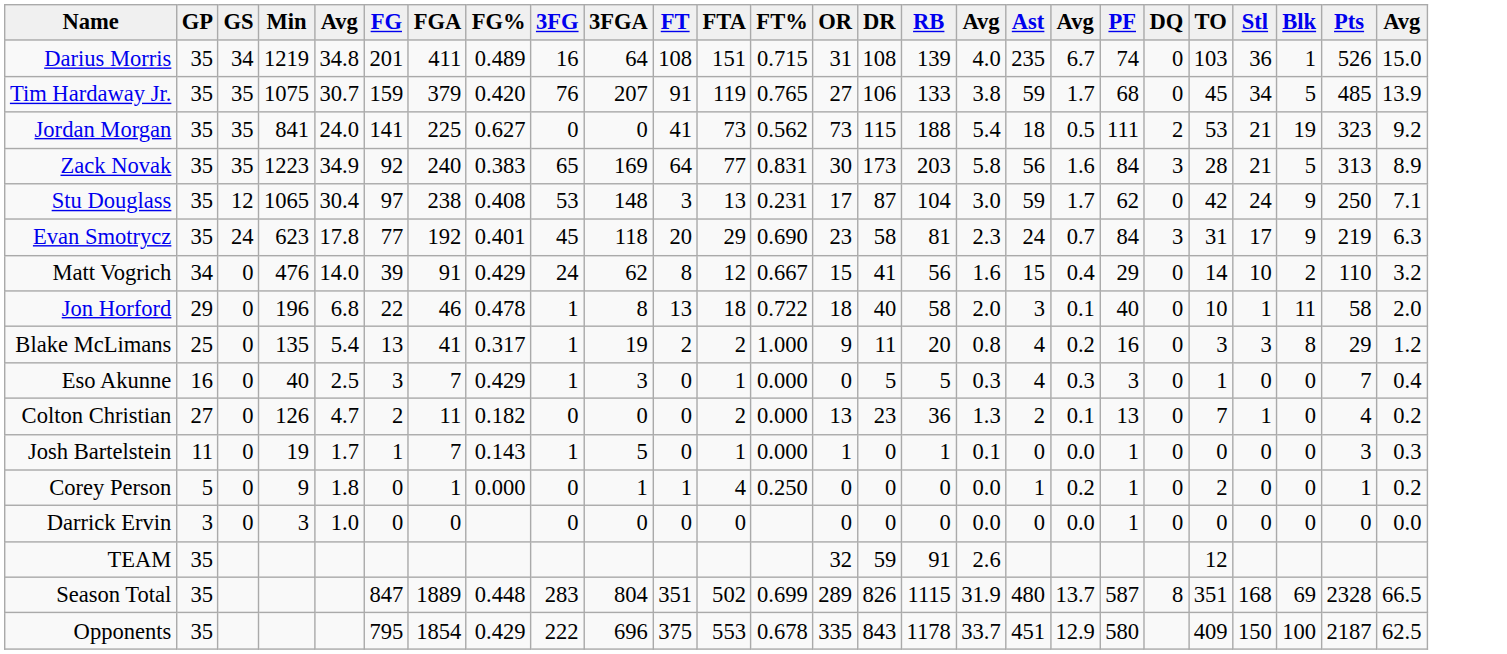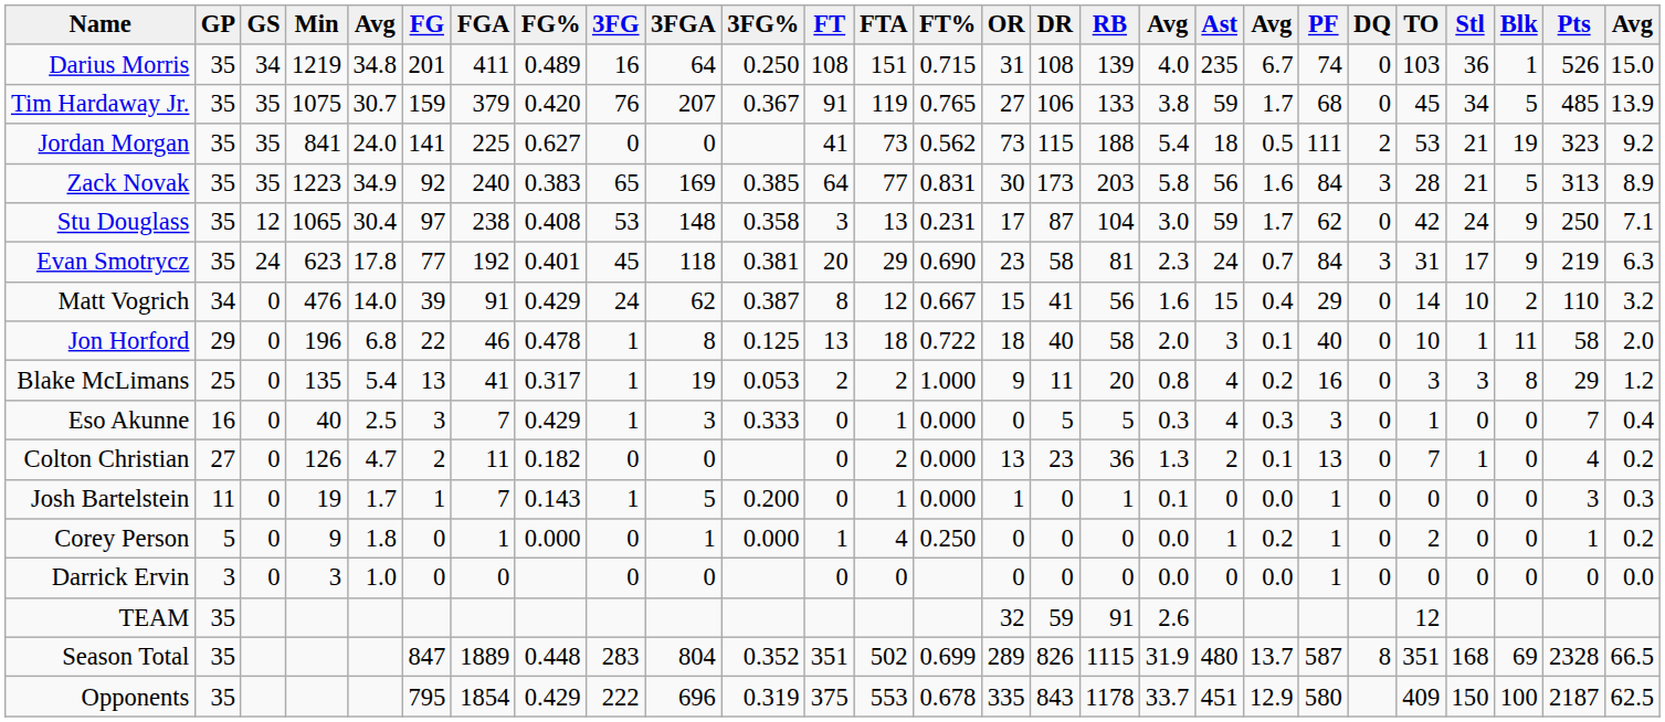 <table class="wikitable sortable" style="text-align:right">
 <tr>
 <td style="text-align:center; background:#f0f0f0;"><strong>Name</strong></td>
 <td style="text-align:center; background:#f0f0f0;"><strong>GP</strong></td>
 <td style="text-align:center; background:#f0f0f0;"><strong>GS</strong></td>
 <td style="text-align:center; background:#f0f0f0;"><strong>Min</strong></td>
 <td style="text-align:center; background:#f0f0f0;"><strong>Avg</strong></td>
 <td style="text-align:center; background:#f0f0f0;"><strong><a href='#'>FG</a></strong></td>
 <td style="text-align:center; background:#f0f0f0;"><strong>FGA</strong></td>
 <td style="text-align:center; background:#f0f0f0;"><strong>FG%</strong></td>
 <td style="text-align:center; background:#f0f0f0;"><strong><a href='#'>3FG</a></strong></td>
 <td style="text-align:center; background:#f0f0f0;"><strong>3FGA</strong></td>
+<td style="text-align:center; background:#f0f0f0;"><strong>3FG%</strong></td>
 <td style="text-align:center; background:#f0f0f0;"><strong><a href='#'>FT</a></strong></td>
 <td style="text-align:center; background:#f0f0f0;"><strong>FTA</strong></td>
 <td style="text-align:center; background:#f0f0f0;"><strong>FT%</strong></td>
 <td style="text-align:center; background:#f0f0f0;"><strong>OR</strong></td>
 <td style="text-align:center; background:#f0f0f0;"><strong>DR</strong></td>
 <td style="text-align:center; background:#f0f0f0;"><strong><a href='#'>RB</a></strong></td>
 <td style="text-align:center; background:#f0f0f0;"><strong>Avg</strong></td>
 <td style="text-align:center; background:#f0f0f0;"><strong><a href='#'>Ast</a></strong></td>
 <td style="text-align:center; background:#f0f0f0;"><strong>Avg</strong></td>
 <td style="text-align:center; background:#f0f0f0;"><strong><a href='#'>PF</a></strong></td>
 <td style="text-align:center; background:#f0f0f0;"><strong>DQ</strong></td>
 <td style="text-align:center; background:#f0f0f0;"><strong>TO</strong></td>
 <td style="text-align:center; background:#f0f0f0;"><strong><a href='#'>Stl</a></strong></td>
 <td style="text-align:center; background:#f0f0f0;"><strong><a href='#'>Blk</a></strong></td>
 <td style="text-align:center; background:#f0f0f0;"><strong><a href='#'>Pts</a></strong></td>
 <td style="text-align:center; background:#f0f0f0;"><strong>Avg</strong></td>
 </tr>
 <tr>
 <td><a href='#'>Darius Morris</a></td>
 <td>35</td>
 <td>34</td>
 <td>1219</td>
 <td>34.8</td>
 <td>201</td>
 <td>411</td>
 <td>0.489</td>
 <td>16</td>
 <td>64</td>
+<td>0.250</td>
 <td>108</td>
 <td>151</td>
 <td>0.715</td>
 <td>31</td>
 <td>108</td>
 <td>139</td>
 <td>4.0</td>
 <td>235</td>
 <td>6.7</td>
 <td>74</td>
 <td>0</td>
 <td>103</td>
 <td>36</td>
 <td>1</td>
 <td>526</td>
 <td>15.0</td>
 </tr>
 <tr>
 <td><a href='#'>Tim Hardaway Jr.</a></td>
 <td>35</td>
 <td>35</td>
 <td>1075</td>
 <td>30.7</td>
 <td>159</td>
 <td>379</td>
 <td>0.420</td>
 <td>76</td>
 <td>207</td>
+<td>0.367</td>
 <td>91</td>
 <td>119</td>
 <td>0.765</td>
 <td>27</td>
 <td>106</td>
 <td>133</td>
 <td>3.8</td>
 <td>59</td>
 <td>1.7</td>
 <td>68</td>
 <td>0</td>
 <td>45</td>
 <td>34</td>
 <td>5</td>
 <td>485</td>
 <td>13.9</td>
 </tr>
 <tr>
 <td><a href='#'>Jordan Morgan</a></td>
 <td>35</td>
 <td>35</td>
 <td>841</td>
 <td>24.0</td>
 <td>141</td>
 <td>225</td>
 <td>0.627</td>
 <td>0</td>
 <td>0</td>
+<td></td>
 <td>41</td>
 <td>73</td>
 <td>0.562</td>
 <td>73</td>
 <td>115</td>
 <td>188</td>
 <td>5.4</td>
 <td>18</td>
 <td>0.5</td>
 <td>111</td>
 <td>2</td>
 <td>53</td>
 <td>21</td>
 <td>19</td>
 <td>323</td>
 <td>9.2</td>
 </tr>
 <tr>
 <td><a href='#'>Zack Novak</a></td>
 <td>35</td>
 <td>35</td>
 <td>1223</td>
 <td>34.9</td>
 <td>92</td>
 <td>240</td>
 <td>0.383</td>
 <td>65</td>
 <td>169</td>
+<td>0.385</td>
 <td>64</td>
 <td>77</td>
 <td>0.831</td>
 <td>30</td>
 <td>173</td>
 <td>203</td>
 <td>5.8</td>
 <td>56</td>
 <td>1.6</td>
 <td>84</td>
 <td>3</td>
 <td>28</td>
 <td>21</td>
 <td>5</td>
 <td>313</td>
 <td>8.9</td>
 </tr>
 <tr>
 <td><a href='#'>Stu Douglass</a></td>
 <td>35</td>
 <td>12</td>
 <td>1065</td>
 <td>30.4</td>
 <td>97</td>
 <td>238</td>
 <td>0.408</td>
 <td>53</td>
 <td>148</td>
+<td>0.358</td>
 <td>3</td>
 <td>13</td>
 <td>0.231</td>
 <td>17</td>
 <td>87</td>
 <td>104</td>
 <td>3.0</td>
 <td>59</td>
 <td>1.7</td>
 <td>62</td>
 <td>0</td>
 <td>42</td>
 <td>24</td>
 <td>9</td>
 <td>250</td>
 <td>7.1</td>
 </tr>
 <tr>
 <td><a href='#'>Evan Smotrycz</a></td>
 <td>35</td>
 <td>24</td>
 <td>623</td>
 <td>17.8</td>
 <td>77</td>
 <td>192</td>
 <td>0.401</td>
 <td>45</td>
 <td>118</td>
+<td>0.381</td>
 <td>20</td>
 <td>29</td>
 <td>0.690</td>
 <td>23</td>
 <td>58</td>
 <td>81</td>
 <td>2.3</td>
 <td>24</td>
 <td>0.7</td>
 <td>84</td>
 <td>3</td>
 <td>31</td>
 <td>17</td>
 <td>9</td>
 <td>219</td>
 <td>6.3</td>
 </tr>
 <tr>
 <td>Matt Vogrich</td>
 <td>34</td>
 <td>0</td>
 <td>476</td>
 <td>14.0</td>
 <td>39</td>
 <td>91</td>
 <td>0.429</td>
 <td>24</td>
 <td>62</td>
+<td>0.387</td>
 <td>8</td>
 <td>12</td>
 <td>0.667</td>
 <td>15</td>
 <td>41</td>
 <td>56</td>
 <td>1.6</td>
 <td>15</td>
 <td>0.4</td>
 <td>29</td>
 <td>0</td>
 <td>14</td>
 <td>10</td>
 <td>2</td>
 <td>110</td>
 <td>3.2</td>
 </tr>
 <tr>
 <td><a href='#'>Jon Horford</a></td>
 <td>29</td>
 <td>0</td>
 <td>196</td>
 <td>6.8</td>
 <td>22</td>
 <td>46</td>
 <td>0.478</td>
 <td>1</td>
 <td>8</td>
+<td>0.125</td>
 <td>13</td>
 <td>18</td>
 <td>0.722</td>
 <td>18</td>
 <td>40</td>
 <td>58</td>
 <td>2.0</td>
 <td>3</td>
 <td>0.1</td>
 <td>40</td>
 <td>0</td>
 <td>10</td>
 <td>1</td>
 <td>11</td>
 <td>58</td>
 <td>2.0</td>
 </tr>
 <tr>
 <td>Blake McLimans</td>
 <td>25</td>
 <td>0</td>
 <td>135</td>
 <td>5.4</td>
 <td>13</td>
 <td>41</td>
 <td>0.317</td>
 <td>1</td>
 <td>19</td>
+<td>0.053</td>
 <td>2</td>
 <td>2</td>
 <td>1.000</td>
 <td>9</td>
 <td>11</td>
 <td>20</td>
 <td>0.8</td>
 <td>4</td>
 <td>0.2</td>
 <td>16</td>
 <td>0</td>
 <td>3</td>
 <td>3</td>
 <td>8</td>
 <td>29</td>
 <td>1.2</td>
 </tr>
 <tr>
 <td>Eso Akunne</td>
 <td>16</td>
 <td>0</td>
 <td>40</td>
 <td>2.5</td>
 <td>3</td>
 <td>7</td>
 <td>0.429</td>
 <td>1</td>
 <td>3</td>
+<td>0.333</td>
 <td>0</td>
 <td>1</td>
 <td>0.000</td>
 <td>0</td>
 <td>5</td>
 <td>5</td>
 <td>0.3</td>
 <td>4</td>
 <td>0.3</td>
 <td>3</td>
 <td>0</td>
 <td>1</td>
 <td>0</td>
 <td>0</td>
 <td>7</td>
 <td>0.4</td>
 </tr>
 <tr>
 <td>Colton Christian</td>
 <td>27</td>
 <td>0</td>
 <td>126</td>
 <td>4.7</td>
 <td>2</td>
 <td>11</td>
 <td>0.182</td>
 <td>0</td>
 <td>0</td>
+<td></td>
 <td>0</td>
 <td>2</td>
 <td>0.000</td>
 <td>13</td>
 <td>23</td>
 <td>36</td>
 <td>1.3</td>
 <td>2</td>
 <td>0.1</td>
 <td>13</td>
 <td>0</td>
 <td>7</td>
 <td>1</td>
 <td>0</td>
 <td>4</td>
 <td>0.2</td>
 </tr>
 <tr>
 <td>Josh Bartelstein</td>
 <td>11</td>
 <td>0</td>
 <td>19</td>
 <td>1.7</td>
 <td>1</td>
 <td>7</td>
 <td>0.143</td>
 <td>1</td>
 <td>5</td>
+<td>0.200</td>
 <td>0</td>
 <td>1</td>
 <td>0.000</td>
 <td>1</td>
 <td>0</td>
 <td>1</td>
 <td>0.1</td>
 <td>0</td>
 <td>0.0</td>
 <td>1</td>
 <td>0</td>
 <td>0</td>
 <td>0</td>
 <td>0</td>
 <td>3</td>
 <td>0.3</td>
 </tr>
 <tr>
 <td>Corey Person</td>
 <td>5</td>
 <td>0</td>
 <td>9</td>
 <td>1.8</td>
 <td>0</td>
 <td>1</td>
 <td>0.000</td>
 <td>0</td>
 <td>1</td>
+<td>0.000</td>
 <td>1</td>
 <td>4</td>
 <td>0.250</td>
 <td>0</td>
 <td>0</td>
 <td>0</td>
 <td>0.0</td>
 <td>1</td>
 <td>0.2</td>
 <td>1</td>
 <td>0</td>
 <td>2</td>
 <td>0</td>
 <td>0</td>
 <td>1</td>
 <td>0.2</td>
 </tr>
 <tr>
 <td>Darrick Ervin</td>
 <td>3</td>
 <td>0</td>
 <td>3</td>
 <td>1.0</td>
 <td>0</td>
 <td>0</td>
 <td></td>
 <td>0</td>
 <td>0</td>
+<td></td>
 <td>0</td>
 <td>0</td>
 <td></td>
 <td>0</td>
 <td>0</td>
 <td>0</td>
 <td>0.0</td>
 <td>0</td>
 <td>0.0</td>
 <td>1</td>
 <td>0</td>
 <td>0</td>
 <td>0</td>
 <td>0</td>
 <td>0</td>
 <td>0.0</td>
 </tr>
 <tr>
 <td>TEAM</td>
 <td>35</td>
+<td></td>
 <td></td>
 <td></td>
 <td></td>
 <td></td>
 <td></td>
 <td></td>
 <td></td>
 <td></td>
 <td></td>
 <td></td>
 <td></td>
 <td>32</td>
 <td>59</td>
 <td>91</td>
 <td>2.6</td>
 <td></td>
 <td></td>
 <td></td>
 <td></td>
 <td>12</td>
 <td></td>
 <td></td>
 <td></td>
 <td></td>
 </tr>
 <tr>
 <td>Season Total</td>
 <td>35</td>
 <td></td>
 <td></td>
 <td></td>
 <td>847</td>
 <td>1889</td>
 <td>0.448</td>
 <td>283</td>
 <td>804</td>
+<td>0.352</td>
 <td>351</td>
 <td>502</td>
 <td>0.699</td>
 <td>289</td>
 <td>826</td>
 <td>1115</td>
 <td>31.9</td>
 <td>480</td>
 <td>13.7</td>
 <td>587</td>
 <td>8</td>
 <td>351</td>
 <td>168</td>
 <td>69</td>
 <td>2328</td>
 <td>66.5</td>
 </tr>
 <tr>
 <td>Opponents</td>
 <td>35</td>
 <td></td>
 <td></td>
 <td></td>
 <td>795</td>
 <td>1854</td>
 <td>0.429</td>
 <td>222</td>
 <td>696</td>
+<td>0.319</td>
 <td>375</td>
 <td>553</td>
 <td>0.678</td>
 <td>335</td>
 <td>843</td>
 <td>1178</td>
 <td>33.7</td>
 <td>451</td>
 <td>12.9</td>
 <td>580</td>
 <td></td>
 <td>409</td>
 <td>150</td>
 <td>100</td>
 <td>2187</td>
 <td>62.5</td>
 </tr>
 </table>
